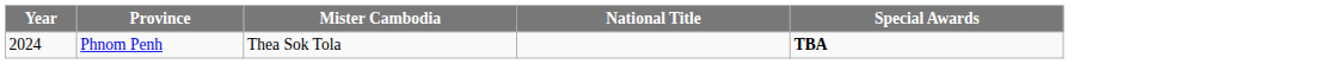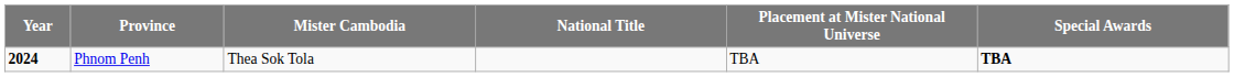 <table class="wikitable " style="font-size: 95%;">
 <tr>
 <th width="60" style="background-color:#787878;color:#FFFFFF;">Year</th>
 <th width="150" style="background-color:#787878;color:#FFFFFF;">Province</th>
 <th width="250" style="background-color:#787878;color:#FFFFFF;">Mister Cambodia</th>
 <th width="250" style="background-color:#787878;color:#FFFFFF;">National Title</th>
+<th width="250" style="background-color:#787878;color:#FFFFFF;">Placement at Mister National Universe</th>
 <th width="250" style="background-color:#787878;color:#FFFFFF;">Special Awards</th>
 </tr>
 <tr>
-<td>2024</td>
+<td><strong>2024</strong></td>
 <td><a href='#'>Phnom Penh</a></td>
 <td>Thea Sok Tola</td>
 <td></td>
+<td>TBA</td>
 <td><strong>TBA</strong></td>
 </tr>
 </table>
